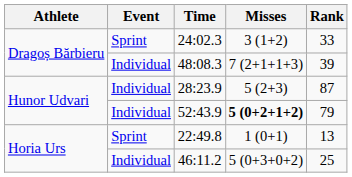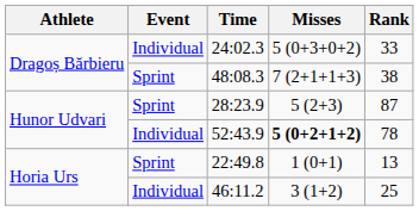 <table class="wikitable" style="font-size:90%">
 <tr>
 <th>Athlete</th>
 <th>Event</th>
 <th>Time</th>
 <th>Misses</th>
 <th>Rank</th>
 </tr>
 <tr align=center>
 <td align=left rowspan=2><a href='#'>Dragoș Bărbieru</a></td>
-<td align=left><a href='#'>Sprint</a></td>
+<td align=left><a href='#'>Individual</a></td>
 <td>24:02.3</td>
-<td>3 (1+2)</td>
+<td>5 (0+3+0+2)</td>
 <td>33</td>
 </tr>
 <tr align=center>
-<td align=left><a href='#'>Individual</a></td>
+<td align=left><a href='#'>Sprint</a></td>
 <td>48:08.3</td>
 <td>7 (2+1+1+3)</td>
-<td>39</td>
+<td>38</td>
 </tr>
 <tr align=center>
 <td align=left rowspan=2><a href='#'>Hunor Udvari</a></td>
-<td align=left><a href='#'>Individual</a></td>
+<td align=left><a href='#'>Sprint</a></td>
 <td>28:23.9</td>
 <td>5 (2+3)</td>
 <td>87</td>
 </tr>
 <tr align=center>
 <td align=left><a href='#'>Individual</a></td>
 <td>52:43.9</td>
 <td><strong>5 (0+2+1+2)</strong></td>
-<td>79</td>
+<td>78</td>
 </tr>
 <tr align=center>
 <td align=left rowspan=2><a href='#'>Horia Urs</a></td>
 <td align=left><a href='#'>Sprint</a></td>
 <td>22:49.8</td>
 <td>1 (0+1)</td>
 <td>13</td>
 </tr>
 <tr align=center>
 <td align=left><a href='#'>Individual</a></td>
 <td>46:11.2</td>
-<td>5 (0+3+0+2)</td>
+<td>3 (1+2)</td>
 <td>25</td>
 </tr>
 </table>
